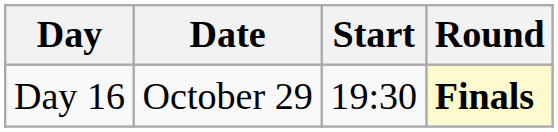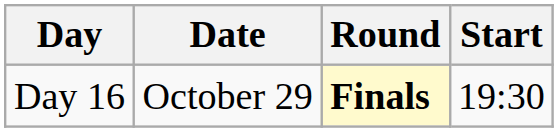 <table class=wikitable>
 <tr>
 <th>Day</th>
 <th>Date</th>
+<th>Round</th>
 <th>Start</th>
-<th>Round</th>
 </tr>
 <tr>
 <td>Day 16</td>
 <td>October 29</td>
+<td style=background:lemonchiffon><strong>Finals</strong></td>
 <td>19:30</td>
-<td style=background:lemonchiffon><strong>Finals</strong></td>
 </tr>
 </table>
